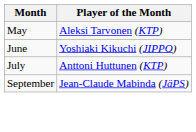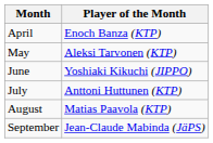 <table class="wikitable">
 <tr>
 <th>Month</th>
 <th>Player of the Month</th>
+</tr>
+<tr>
+<td>April</td>
+<td> <a href='#'>Enoch Banza</a> <em>(<a href='#'>KTP</a>)</em></td>
 </tr>
 <tr>
 <td>May</td>
 <td> <a href='#'>Aleksi Tarvonen</a> <em>(<a href='#'>KTP</a>)</em></td>
 </tr>
 <tr>
 <td>June</td>
 <td> <a href='#'>Yoshiaki Kikuchi</a> <em>(<a href='#'>JIPPO</a>)</em></td>
 </tr>
 <tr>
 <td>July</td>
 <td> <a href='#'>Anttoni Huttunen</a> <em>(<a href='#'>KTP</a>)</em></td>
 </tr>
 <tr>
+<td>August</td>
+<td> <a href='#'>Matias Paavola</a> <em>(<a href='#'>KTP</a>)</em></td>
+</tr>
+<tr>
 <td>September</td>
 <td> <a href='#'>Jean-Claude Mabinda</a> <em>(<a href='#'>JäPS</a>)</em></td>
 </tr>
 </table>
